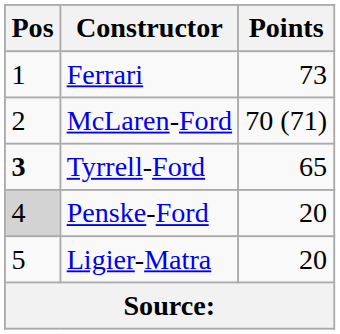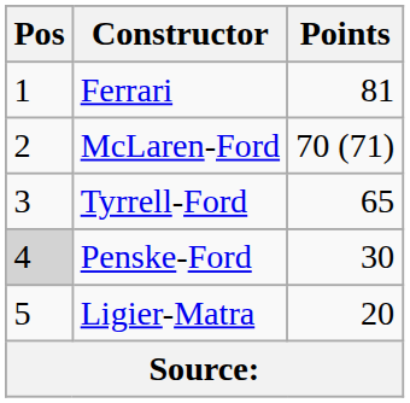 <table class="wikitable" style="font-size: 95%;">
 <tr>
 <th>Pos</th>
 <th>Constructor</th>
 <th>Points</th>
 </tr>
 <tr>
 <td>1</td>
 <td> <a href='#'>Ferrari</a></td>
-<td align="right">73</td>
+<td align="right">81</td>
 </tr>
 <tr>
 <td>2</td>
 <td> <a href='#'>McLaren</a>-<a href='#'>Ford</a></td>
 <td align="right">70 (71)</td>
 </tr>
 <tr>
-<td><strong>3</strong></td>
+<td>3</td>
 <td> <a href='#'>Tyrrell</a>-<a href='#'>Ford</a></td>
 <td align="right">65</td>
 </tr>
 <tr>
 <td style="background: lightgrey;">4</td>
 <td> <a href='#'>Penske</a>-<a href='#'>Ford</a></td>
-<td align="right">20</td>
+<td align="right">30</td>
 </tr>
 <tr>
 <td>5</td>
 <td> <a href='#'>Ligier</a>-<a href='#'>Matra</a></td>
 <td align="right">20</td>
 </tr>
 <tr>
 <th colspan=4>Source:</th>
 </tr>
 </table>
